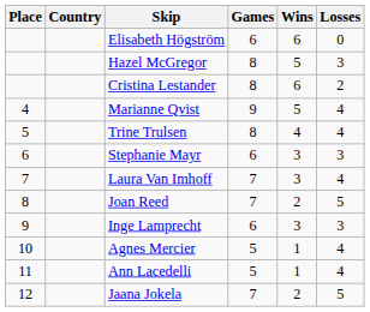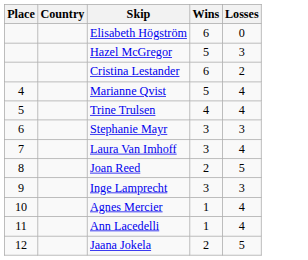 <table class="wikitable" style="text-align:center">
 <tr>
 <th>Place</th>
 <th>Country</th>
 <th>Skip</th>
-<th>Games</th>
 <th>Wins</th>
 <th>Losses</th>
 </tr>
 <tr>
 <td></td>
 <td align=left></td>
 <td align=left><a href='#'>Elisabeth Högström</a></td>
 <td>6</td>
-<td>6</td>
 <td>0</td>
 </tr>
 <tr>
 <td></td>
 <td align=left></td>
 <td align=left><a href='#'>Hazel McGregor</a></td>
-<td>8</td>
 <td>5</td>
 <td>3</td>
 </tr>
 <tr>
 <td></td>
 <td align=left></td>
 <td align=left><a href='#'>Cristina Lestander</a></td>
-<td>8</td>
 <td>6</td>
 <td>2</td>
 </tr>
 <tr>
 <td>4</td>
 <td align=left></td>
 <td align=left><a href='#'>Marianne Qvist</a></td>
-<td>9</td>
 <td>5</td>
 <td>4</td>
 </tr>
 <tr>
 <td>5</td>
 <td align=left></td>
 <td align=left><a href='#'>Trine Trulsen</a></td>
-<td>8</td>
 <td>4</td>
 <td>4</td>
 </tr>
 <tr>
 <td>6</td>
 <td align=left></td>
 <td align=left><a href='#'>Stephanie Mayr</a></td>
-<td>6</td>
 <td>3</td>
 <td>3</td>
 </tr>
 <tr>
 <td>7</td>
 <td align=left></td>
 <td align=left><a href='#'>Laura Van Imhoff</a></td>
-<td>7</td>
 <td>3</td>
 <td>4</td>
 </tr>
 <tr>
 <td>8</td>
 <td align=left></td>
 <td align=left><a href='#'>Joan Reed</a></td>
-<td>7</td>
 <td>2</td>
 <td>5</td>
 </tr>
 <tr>
 <td>9</td>
 <td align=left></td>
 <td align=left><a href='#'>Inge Lamprecht</a></td>
-<td>6</td>
 <td>3</td>
 <td>3</td>
 </tr>
 <tr>
 <td>10</td>
 <td align=left></td>
 <td align=left><a href='#'>Agnes Mercier</a></td>
-<td>5</td>
 <td>1</td>
 <td>4</td>
 </tr>
 <tr>
 <td>11</td>
 <td align=left></td>
 <td align=left><a href='#'>Ann Lacedelli</a></td>
-<td>5</td>
 <td>1</td>
 <td>4</td>
 </tr>
 <tr>
 <td>12</td>
 <td align=left></td>
 <td align=left><a href='#'>Jaana Jokela</a></td>
-<td>7</td>
 <td>2</td>
 <td>5</td>
 </tr>
 </table>
